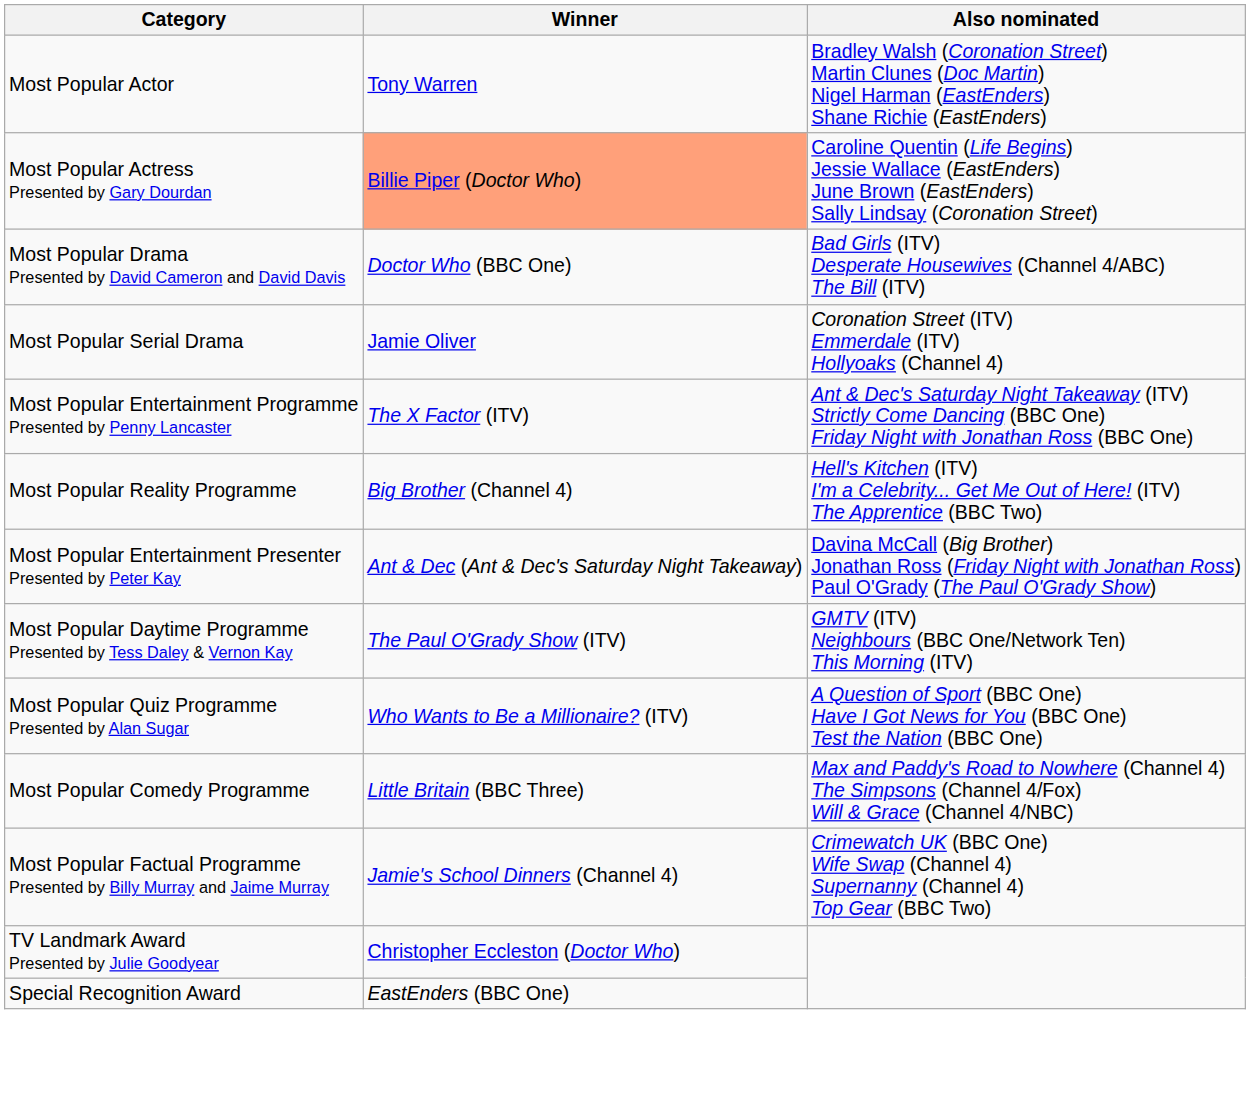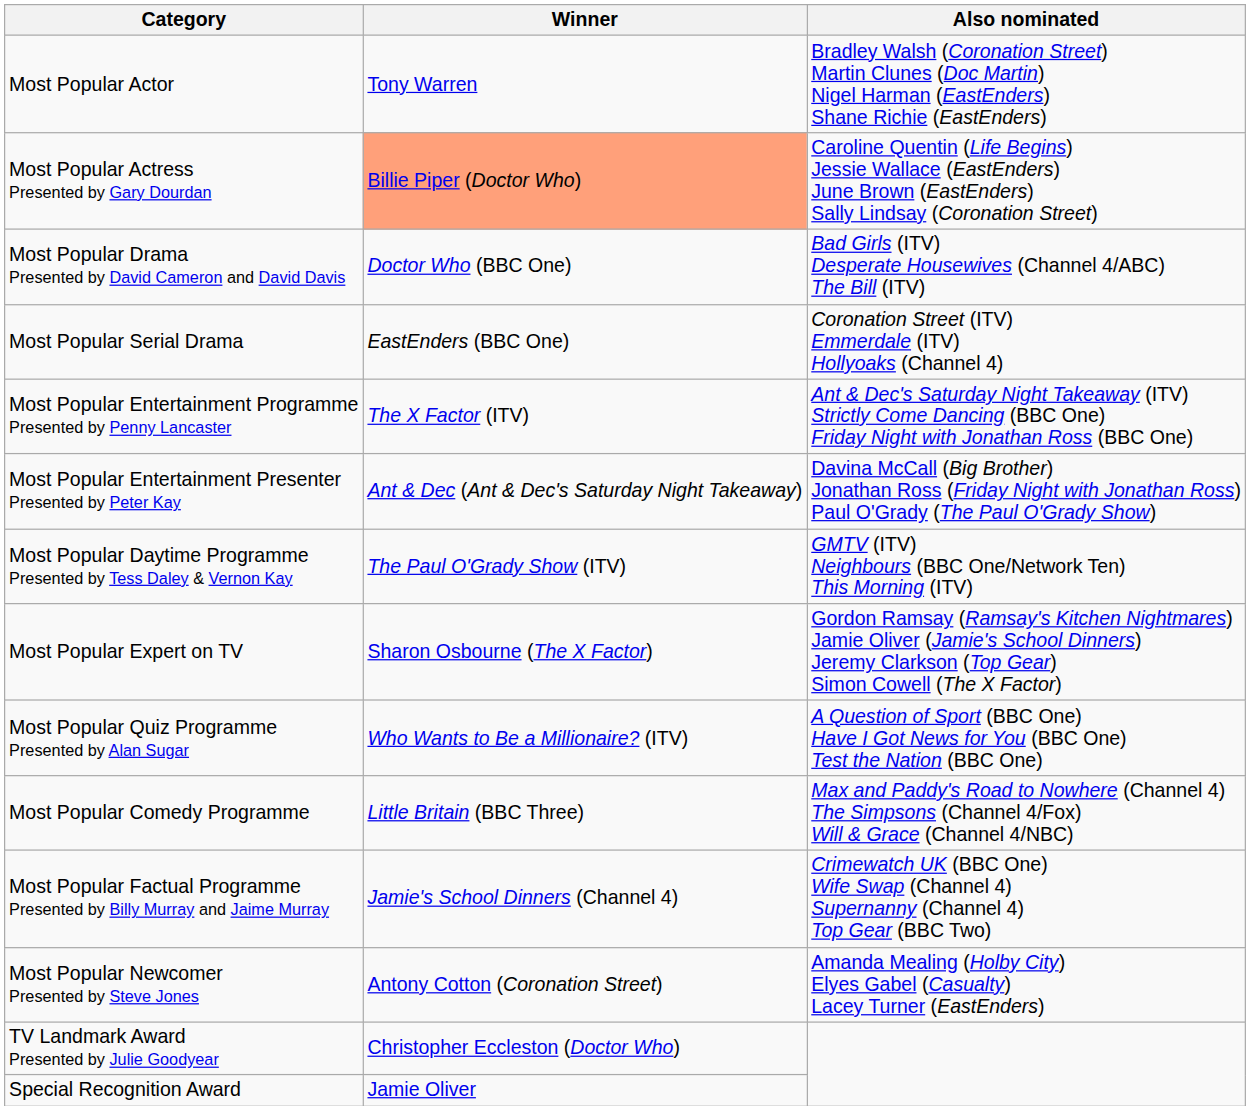 <table class="wikitable sortable">
 <tr>
 <th>Category</th>
 <th>Winner</th>
 <th>Also nominated</th>
 </tr>
 <tr>
 <td>Most Popular Actor</td>
 <td><a href='#'>Tony Warren</a></td>
 <td><a href='#'>Bradley Walsh</a> (<em><a href='#'>Coronation Street</a></em>)<br><a href='#'>Martin Clunes</a> (<em><a href='#'>Doc Martin</a></em>)<br><a href='#'>Nigel Harman</a> (<em><a href='#'>EastEnders</a></em>)<br><a href='#'>Shane Richie</a> (<em>EastEnders</em>)</td>
 </tr>
 <tr>
 <td>Most Popular Actress <br><small>Presented by <a href='#'>Gary Dourdan</a></small></td>
 <td style="background: lightsalmon;"><a href='#'>Billie Piper</a> (<em>Doctor Who</em>)</td>
 <td><a href='#'>Caroline Quentin</a> (<em><a href='#'>Life Begins</a></em>)<br><a href='#'>Jessie Wallace</a> (<em>EastEnders</em>)<br><a href='#'>June Brown</a> (<em>EastEnders</em>)<br><a href='#'>Sally Lindsay</a> (<em>Coronation Street</em>)</td>
 </tr>
 <tr>
 <td>Most Popular Drama <br><small>Presented by <a href='#'>David Cameron</a> and <a href='#'>David Davis</a></small></td>
 <td><em><a href='#'>Doctor Who</a></em> (BBC One)</td>
 <td><em><a href='#'>Bad Girls</a></em> (ITV)<br><em><a href='#'>Desperate Housewives</a></em> (Channel 4/ABC)<br><em><a href='#'>The Bill</a></em> (ITV)</td>
 </tr>
 <tr>
 <td>Most Popular Serial Drama</td>
-<td><a href='#'>Jamie Oliver</a></td>
+<td><em>EastEnders</em> (BBC One)</td>
 <td><em>Coronation Street</em> (ITV)<br><em><a href='#'>Emmerdale</a></em> (ITV)<br><em><a href='#'>Hollyoaks</a></em> (Channel 4)</td>
 </tr>
 <tr>
 <td>Most Popular Entertainment Programme <br><small>Presented by <a href='#'>Penny Lancaster</a></small></td>
 <td><em><a href='#'>The X Factor</a></em> (ITV)</td>
 <td><em><a href='#'>Ant & Dec's Saturday Night Takeaway</a></em> (ITV)<br><em><a href='#'>Strictly Come Dancing</a></em> (BBC One)<br><em><a href='#'>Friday Night with Jonathan Ross</a></em> (BBC One)</td>
-</tr>
-<tr>
-<td>Most Popular Reality Programme</td>
-<td><em><a href='#'>Big Brother</a></em> (Channel 4)</td>
-<td><em><a href='#'>Hell's Kitchen</a></em> (ITV)<br><em><a href='#'>I'm a Celebrity... Get Me Out of Here!</a></em> (ITV)<br><em><a href='#'>The Apprentice</a></em> (BBC Two)</td>
 </tr>
 <tr>
 <td>Most Popular Entertainment Presenter <br><small>Presented by <a href='#'>Peter Kay</a></small></td>
 <td><em><a href='#'>Ant & Dec</a></em> (<em>Ant & Dec's Saturday Night Takeaway</em>)</td>
 <td><a href='#'>Davina McCall</a> (<em>Big Brother</em>)<br> <a href='#'>Jonathan Ross</a> (<em><a href='#'>Friday Night with Jonathan Ross</a></em>)<br> <a href='#'>Paul O'Grady</a> (<em><a href='#'>The Paul O'Grady Show</a></em>)</td>
 </tr>
 <tr>
 <td>Most Popular Daytime Programme <br><small>Presented by <a href='#'>Tess Daley</a> & <a href='#'>Vernon Kay</a></small></td>
 <td><em><a href='#'>The Paul O'Grady Show</a></em> (ITV)</td>
 <td><em><a href='#'>GMTV</a></em> (ITV)<br><em><a href='#'>Neighbours</a></em> (BBC One/Network Ten)<br><em><a href='#'>This Morning</a></em> (ITV)</td>
+</tr>
+<tr>
+<td>Most Popular Expert on TV</td>
+<td><a href='#'>Sharon Osbourne</a> (<em><a href='#'>The X Factor</a></em>)</td>
+<td><a href='#'>Gordon Ramsay</a> (<em><a href='#'>Ramsay's Kitchen Nightmares</a></em>)<br><a href='#'>Jamie Oliver</a> (<em><a href='#'>Jamie's School Dinners</a></em>)<br><a href='#'>Jeremy Clarkson</a> (<em><a href='#'>Top Gear</a></em>)<br><a href='#'>Simon Cowell</a> (<em>The X Factor</em>)</td>
 </tr>
 <tr>
 <td>Most Popular Quiz Programme <br><small>Presented by <a href='#'>Alan Sugar</a></small></td>
 <td><em><a href='#'>Who Wants to Be a Millionaire?</a></em> (ITV)</td>
 <td><em><a href='#'>A Question of Sport</a></em> (BBC One)<br><em><a href='#'>Have I Got News for You</a></em> (BBC One)<br><em><a href='#'>Test the Nation</a></em> (BBC One)</td>
 </tr>
 <tr>
 <td>Most Popular Comedy Programme</td>
 <td><em><a href='#'>Little Britain</a></em> (BBC Three)</td>
 <td><em><a href='#'>Max and Paddy's Road to Nowhere</a></em> (Channel 4)<br><em><a href='#'>The Simpsons</a></em> (Channel 4/Fox)<br><em><a href='#'>Will & Grace</a></em> (Channel 4/NBC)</td>
 </tr>
 <tr>
 <td>Most Popular Factual Programme <br><small>Presented by <a href='#'>Billy Murray</a> and <a href='#'>Jaime Murray</a></small></td>
 <td><em><a href='#'>Jamie's School Dinners</a></em> (Channel 4)</td>
 <td><em><a href='#'>Crimewatch UK</a></em> (BBC One)<em><br><a href='#'>Wife Swap</a></em> (Channel 4)<br><em><a href='#'>Supernanny</a></em> (Channel 4)<br><em><a href='#'>Top Gear</a></em> (BBC Two)</td>
 </tr>
 <tr>
+<td>Most Popular Newcomer <br><small>Presented by <a href='#'>Steve Jones</a></small></td>
+<td><a href='#'>Antony Cotton</a> (<em>Coronation Street</em>)</td>
+<td><a href='#'>Amanda Mealing</a> (<em><a href='#'>Holby City</a></em>)<br><a href='#'>Elyes Gabel</a> (<em><a href='#'>Casualty</a></em>)<br><a href='#'>Lacey Turner</a> (<em>EastEnders</em>)</td>
+</tr>
+<tr>
 <td>TV Landmark Award <br><small>Presented by <a href='#'>Julie Goodyear</a></small></td>
 <td><a href='#'>Christopher Eccleston</a> (<em><a href='#'>Doctor Who</a></em>)</td>
 </tr>
 <tr>
 <td>Special Recognition Award</td>
-<td><em>EastEnders</em> (BBC One)</td>
+<td><a href='#'>Jamie Oliver</a></td>
 </tr>
 </table>
